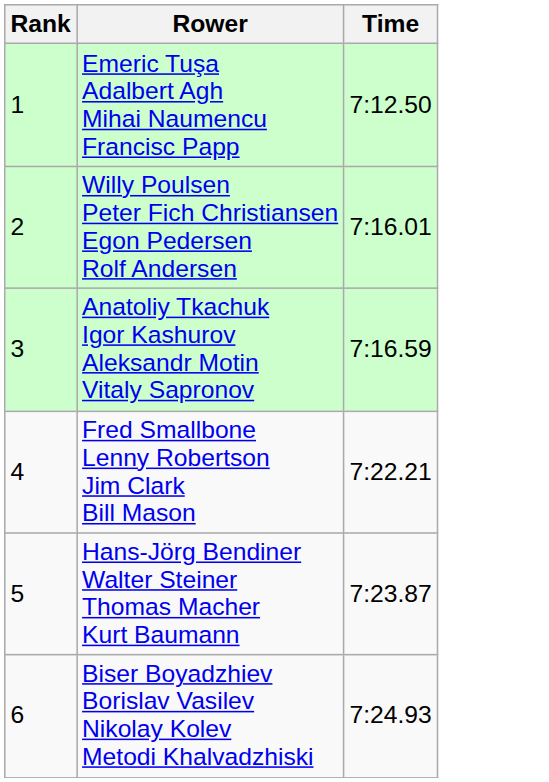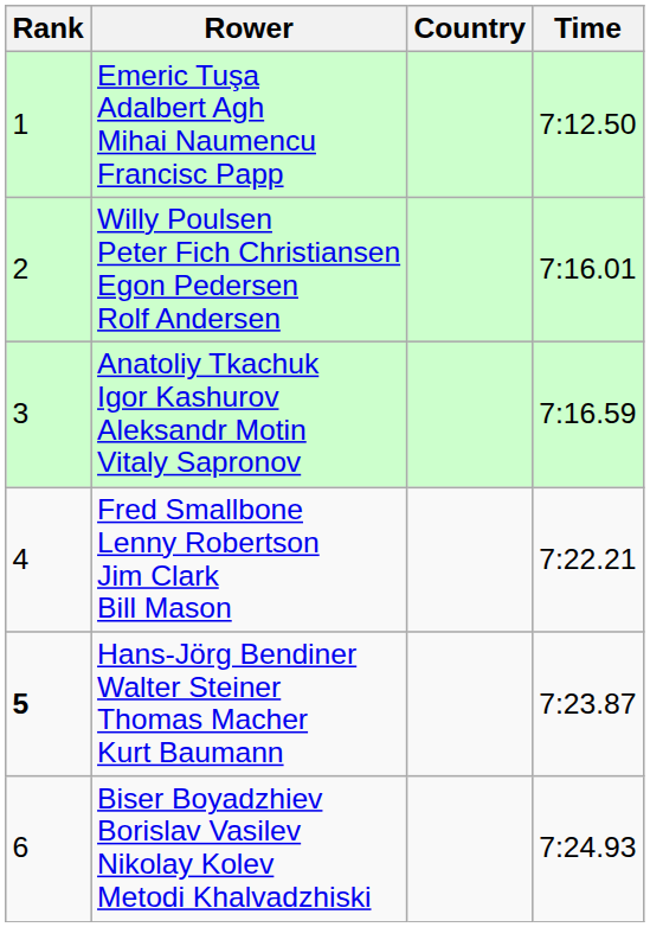 <table class="wikitable sortable" style="text-align:middle">
 <tr>
 <th>Rank</th>
 <th>Rower</th>
+<th>Country</th>
 <th>Time</th>
 </tr>
 <tr bgcolor=ccffcc>
 <td>1</td>
 <td><a href='#'>Emeric Tuşa</a><br><a href='#'>Adalbert Agh</a><br><a href='#'>Mihai Naumencu</a><br><a href='#'>Francisc Papp</a></td>
+<td></td>
 <td>7:12.50</td>
 </tr>
 <tr bgcolor=ccffcc>
 <td>2</td>
 <td><a href='#'>Willy Poulsen</a><br><a href='#'>Peter Fich Christiansen</a><br><a href='#'>Egon Pedersen</a><br><a href='#'>Rolf Andersen</a></td>
+<td></td>
 <td>7:16.01</td>
 </tr>
 <tr bgcolor=ccffcc>
 <td>3</td>
 <td><a href='#'>Anatoliy Tkachuk</a><br><a href='#'>Igor Kashurov</a><br><a href='#'>Aleksandr Motin</a><br><a href='#'>Vitaly Sapronov</a></td>
+<td></td>
 <td>7:16.59</td>
 </tr>
 <tr>
 <td>4</td>
 <td><a href='#'>Fred Smallbone</a><br><a href='#'>Lenny Robertson</a><br><a href='#'>Jim Clark</a><br><a href='#'>Bill Mason</a></td>
+<td></td>
 <td>7:22.21</td>
 </tr>
 <tr>
-<td>5</td>
+<td><strong>5</strong></td>
 <td><a href='#'>Hans-Jörg Bendiner</a><br><a href='#'>Walter Steiner</a><br><a href='#'>Thomas Macher</a><br><a href='#'>Kurt Baumann</a></td>
+<td></td>
 <td>7:23.87</td>
 </tr>
 <tr>
 <td>6</td>
 <td><a href='#'>Biser Boyadzhiev</a><br><a href='#'>Borislav Vasilev</a><br><a href='#'>Nikolay Kolev</a><br><a href='#'>Metodi Khalvadzhiski</a></td>
+<td></td>
 <td>7:24.93</td>
 </tr>
 </table>
